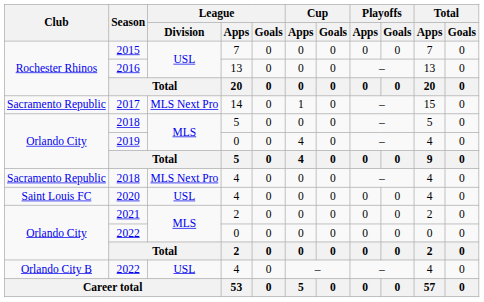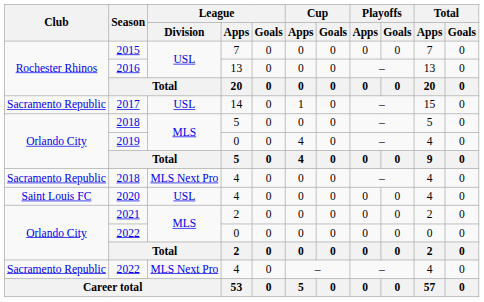 <table class="wikitable" style="text-align:center;">
 <tr>
 <th rowspan="2">Club</th>
 <th rowspan="2">Season</th>
 <th colspan="3">League</th>
 <th colspan="2">Cup</th>
 <th colspan="2">Playoffs</th>
 <th colspan="2">Total</th>
 </tr>
 <tr>
 <th>Division</th>
 <th>Apps</th>
 <th>Goals</th>
 <th>Apps</th>
 <th>Goals</th>
 <th>Apps</th>
 <th>Goals</th>
 <th>Apps</th>
 <th>Goals</th>
 </tr>
 <tr>
 <td rowspan="3"><a href='#'>Rochester Rhinos</a></td>
 <td><a href='#'>2015</a></td>
 <td rowspan="2"><a href='#'>USL</a></td>
 <td>7</td>
 <td>0</td>
 <td>0</td>
 <td>0</td>
 <td>0</td>
 <td>0</td>
 <td>7</td>
 <td>0</td>
 </tr>
 <tr>
 <td><a href='#'>2016</a></td>
 <td>13</td>
 <td>0</td>
 <td>0</td>
 <td>0</td>
 <td colspan="2">–</td>
 <td>13</td>
 <td>0</td>
 </tr>
 <tr>
 <th colspan="2">Total</th>
 <th>20</th>
 <th>0</th>
 <th>0</th>
 <th>0</th>
 <th>0</th>
 <th>0</th>
 <th>20</th>
 <th>0</th>
 </tr>
 <tr>
 <td><a href='#'>Sacramento Republic</a></td>
 <td><a href='#'>2017</a></td>
-<td><a href='#'>MLS Next Pro</a></td>
+<td><a href='#'>USL</a></td>
 <td>14</td>
 <td>0</td>
 <td>1</td>
 <td>0</td>
 <td colspan="2">–</td>
 <td>15</td>
 <td>0</td>
 </tr>
 <tr>
 <td rowspan="3"><a href='#'>Orlando City</a></td>
 <td><a href='#'>2018</a></td>
 <td rowspan="2"><a href='#'>MLS</a></td>
 <td>5</td>
 <td>0</td>
 <td>0</td>
 <td>0</td>
 <td colspan="2">–</td>
 <td>5</td>
 <td>0</td>
 </tr>
 <tr>
 <td><a href='#'>2019</a></td>
 <td>0</td>
 <td>0</td>
 <td>4</td>
 <td>0</td>
 <td colspan="2">–</td>
 <td>4</td>
 <td>0</td>
 </tr>
 <tr>
 <th colspan="2">Total</th>
 <th>5</th>
 <th>0</th>
 <th>4</th>
 <th>0</th>
 <th>0</th>
 <th>0</th>
 <th>9</th>
 <th>0</th>
 </tr>
 <tr>
 <td><a href='#'>Sacramento Republic</a></td>
 <td><a href='#'>2018</a></td>
 <td><a href='#'>MLS Next Pro</a></td>
 <td>4</td>
 <td>0</td>
 <td>0</td>
 <td>0</td>
 <td colspan="2">–</td>
 <td>4</td>
 <td>0</td>
 </tr>
 <tr>
 <td><a href='#'>Saint Louis FC</a></td>
 <td><a href='#'>2020</a></td>
 <td><a href='#'>USL</a></td>
 <td>4</td>
 <td>0</td>
 <td>0</td>
 <td>0</td>
 <td>0</td>
 <td>0</td>
 <td>4</td>
 <td>0</td>
 </tr>
 <tr>
 <td rowspan="3"><a href='#'>Orlando City</a></td>
 <td><a href='#'>2021</a></td>
 <td rowspan="2"><a href='#'>MLS</a></td>
 <td>2</td>
 <td>0</td>
 <td>0</td>
 <td>0</td>
 <td>0</td>
 <td>0</td>
 <td>2</td>
 <td>0</td>
 </tr>
 <tr>
 <td><a href='#'>2022</a></td>
 <td>0</td>
 <td>0</td>
 <td>0</td>
 <td>0</td>
 <td>0</td>
 <td>0</td>
 <td>0</td>
 <td>0</td>
 </tr>
 <tr>
 <th colspan="2">Total</th>
 <th>2</th>
 <th>0</th>
 <th>0</th>
 <th>0</th>
 <th>0</th>
 <th>0</th>
 <th>2</th>
 <th>0</th>
 </tr>
 <tr>
-<td><a href='#'>Orlando City B</a></td>
+<td><a href='#'>Sacramento Republic</a></td>
 <td><a href='#'>2022</a></td>
-<td><a href='#'>USL</a></td>
+<td><a href='#'>MLS Next Pro</a></td>
 <td>4</td>
 <td>0</td>
 <td colspan="2">–</td>
 <td colspan="2">–</td>
 <td>4</td>
 <td>0</td>
 </tr>
 <tr>
 <th colspan="3">Career total</th>
 <th>53</th>
 <th>0</th>
 <th>5</th>
 <th>0</th>
 <th>0</th>
 <th>0</th>
 <th>57</th>
 <th>0</th>
 </tr>
 </table>
